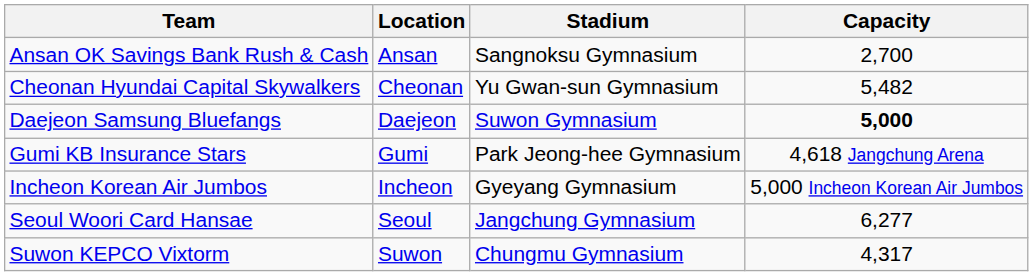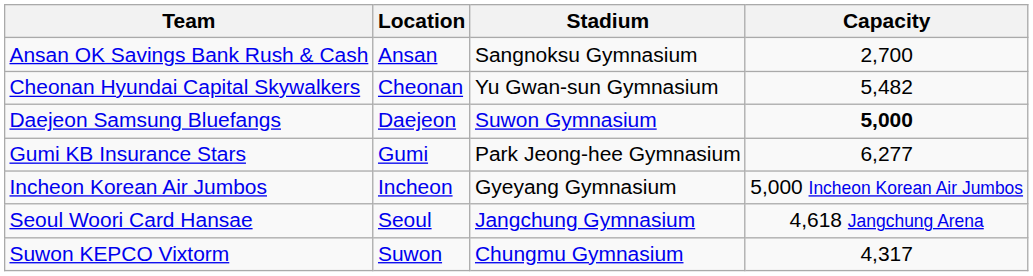 <table class="wikitable sortable" style="text-align: left;">
 <tr>
 <th>Team</th>
 <th>Location</th>
 <th>Stadium</th>
 <th>Capacity</th>
 </tr>
 <tr>
 <td><a href='#'>Ansan OK Savings Bank Rush & Cash</a></td>
 <td><a href='#'>Ansan</a></td>
 <td>Sangnoksu Gymnasium</td>
 <td align="center">2,700 <small>  </small></td>
 </tr>
 <tr>
 <td><a href='#'>Cheonan Hyundai Capital Skywalkers</a></td>
 <td><a href='#'>Cheonan</a></td>
 <td>Yu Gwan-sun Gymnasium</td>
 <td align="center">5,482 <small> </small></td>
 </tr>
 <tr>
 <td><a href='#'>Daejeon Samsung Bluefangs</a></td>
 <td><a href='#'>Daejeon</a></td>
 <td><a href='#'>Suwon Gymnasium</a></td>
 <td align="center"><strong>5,000 <small> </small></strong></td>
 </tr>
 <tr>
 <td><a href='#'>Gumi KB Insurance Stars</a></td>
 <td><a href='#'>Gumi</a></td>
 <td>Park Jeong-hee Gymnasium</td>
-<td align="center">4,618 <small> <a href='#'>Jangchung Arena</a></small></td>
+<td align="center">6,277</td>
 </tr>
 <tr>
 <td><a href='#'>Incheon Korean Air Jumbos</a></td>
 <td><a href='#'>Incheon</a></td>
 <td>Gyeyang Gymnasium</td>
 <td align="center">5,000 <small> <a href='#'>Incheon Korean Air Jumbos</a> </small></td>
 </tr>
 <tr>
 <td><a href='#'>Seoul Woori Card Hansae</a></td>
 <td><a href='#'>Seoul</a></td>
 <td><a href='#'>Jangchung Gymnasium</a></td>
-<td align="center">6,277</td>
+<td align="center">4,618 <small> <a href='#'>Jangchung Arena</a></small></td>
 </tr>
 <tr>
 <td><a href='#'>Suwon KEPCO Vixtorm</a></td>
 <td><a href='#'>Suwon</a></td>
 <td><a href='#'>Chungmu Gymnasium</a></td>
 <td align="center">4,317 <small> </small></td>
 </tr>
 </table>
